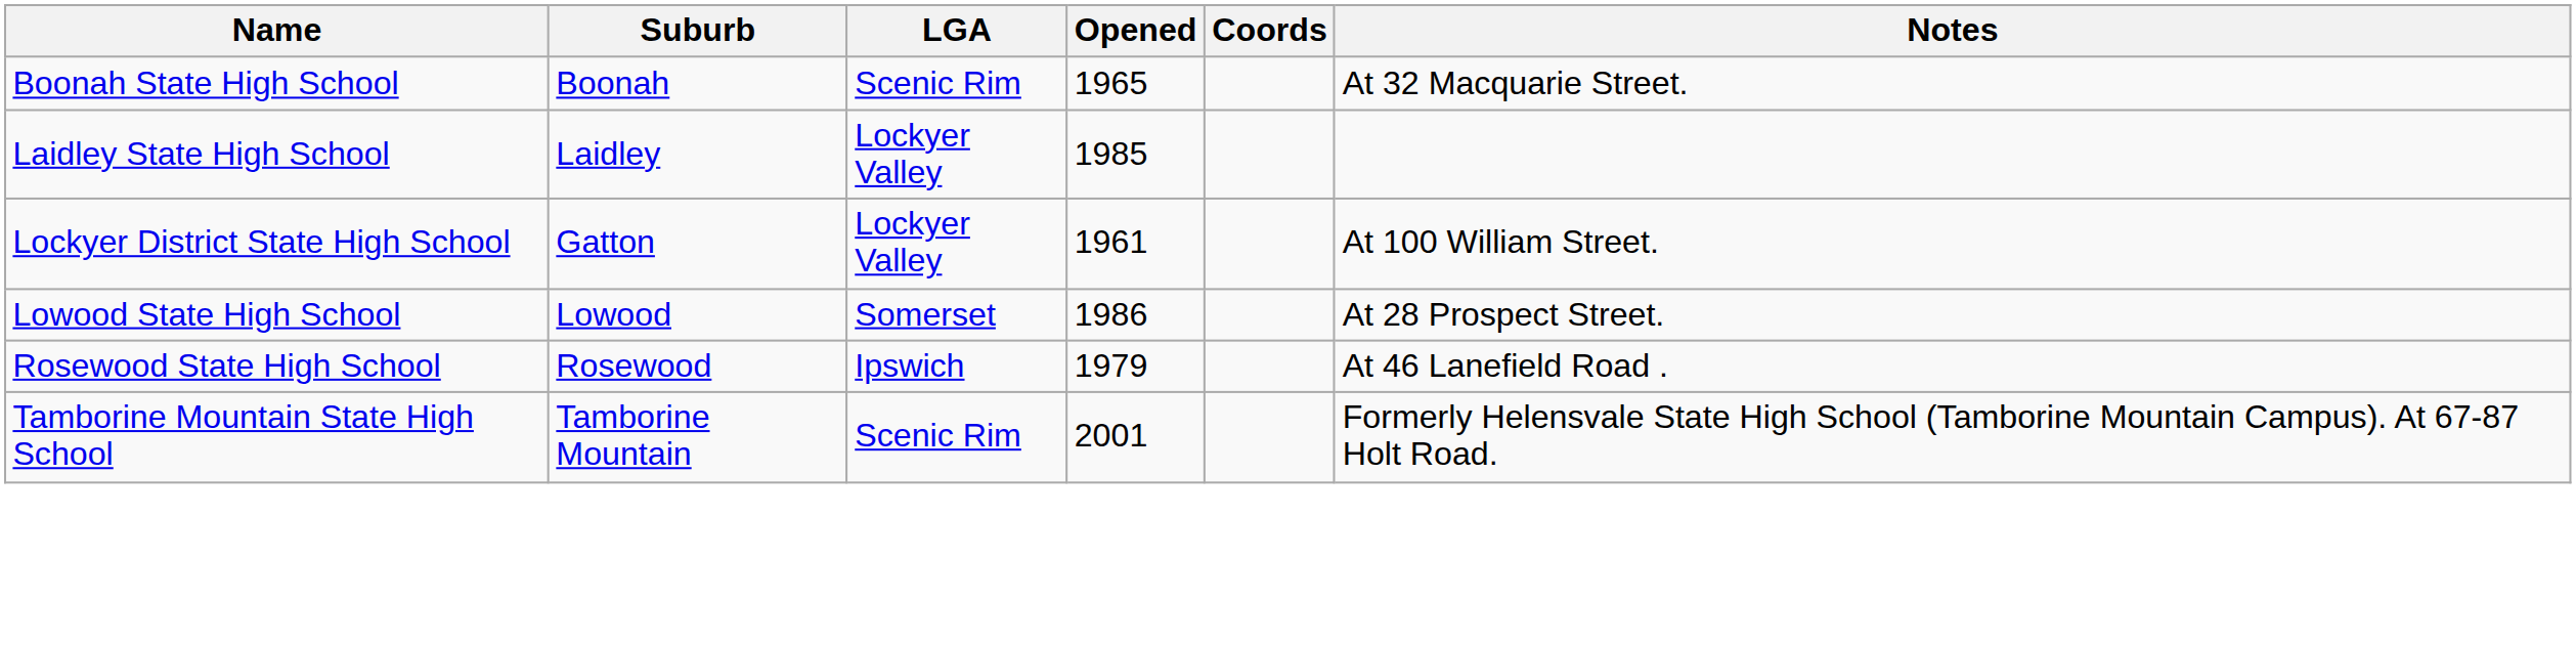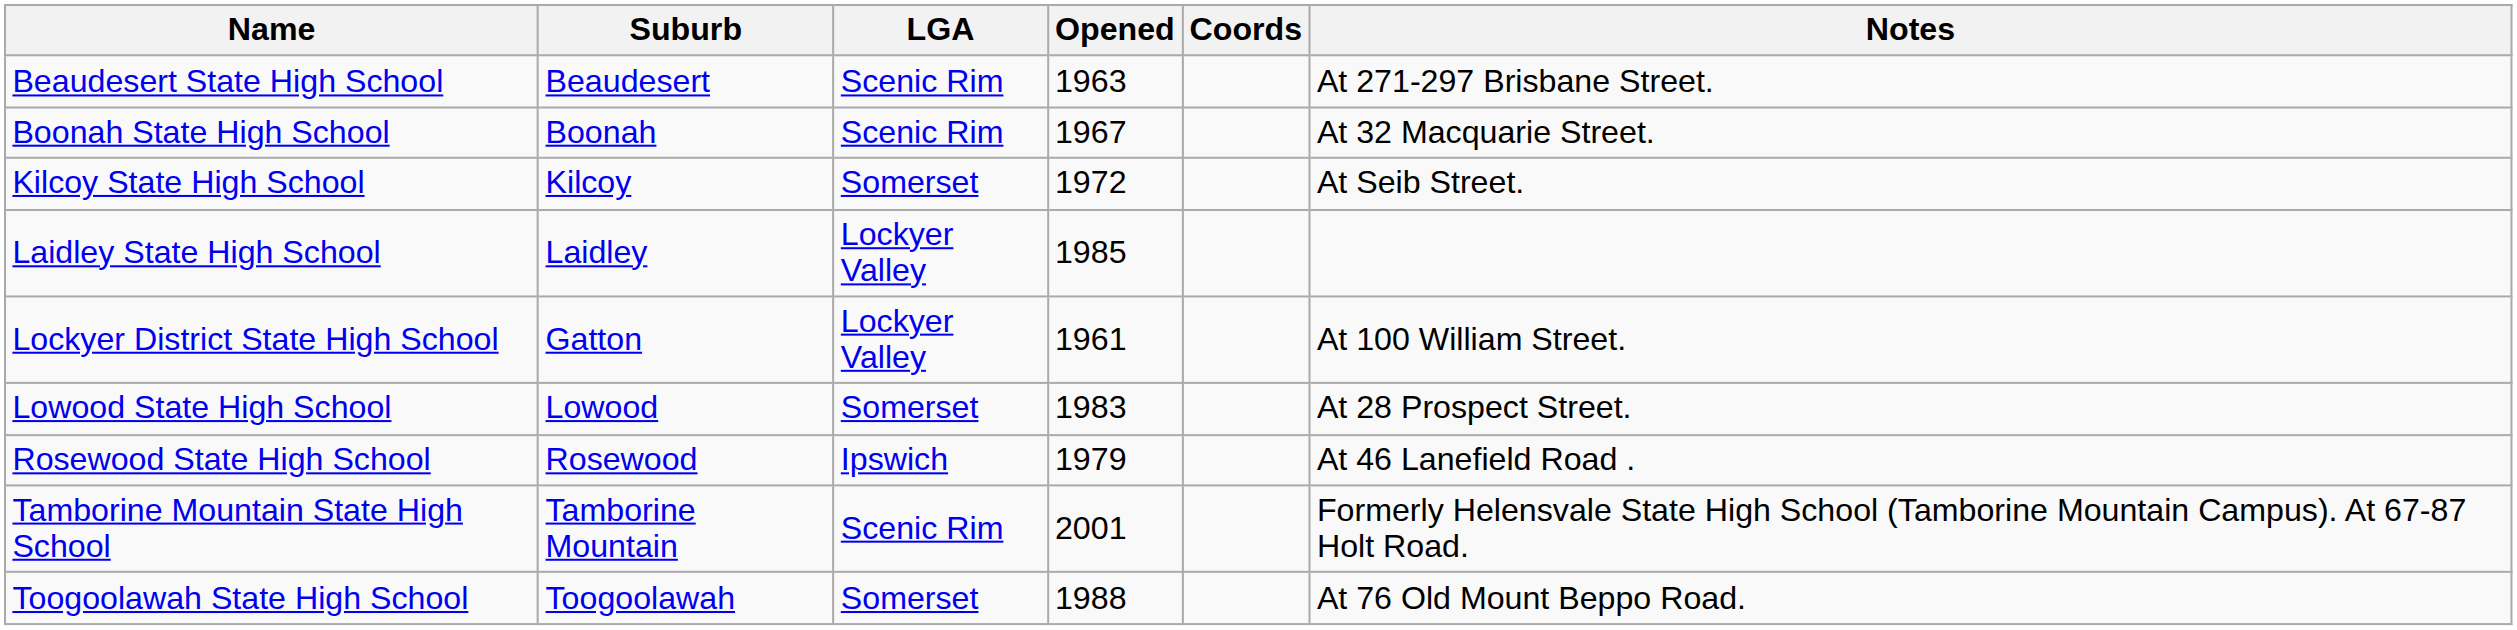 <table class="wikitable sortable">
 <tr>
 <th>Name</th>
 <th>Suburb</th>
 <th>LGA</th>
 <th>Opened</th>
 <th>Coords</th>
 <th>Notes</th>
 </tr>
 <tr>
+<td><a href='#'>Beaudesert State High School</a></td>
+<td><a href='#'>Beaudesert</a></td>
+<td><a href='#'>Scenic Rim</a></td>
+<td>1963</td>
+<td></td>
+<td>At 271-297 Brisbane Street.</td>
+</tr>
+<tr>
 <td><a href='#'>Boonah State High School</a></td>
 <td><a href='#'>Boonah</a></td>
 <td><a href='#'>Scenic Rim</a></td>
-<td>1965</td>
+<td>1967</td>
 <td></td>
 <td>At 32 Macquarie Street.</td>
+</tr>
+<tr>
+<td><a href='#'>Kilcoy State High School</a></td>
+<td><a href='#'>Kilcoy</a></td>
+<td><a href='#'>Somerset</a></td>
+<td>1972</td>
+<td></td>
+<td>At Seib Street.</td>
 </tr>
 <tr>
 <td><a href='#'>Laidley State High School</a></td>
 <td><a href='#'>Laidley</a></td>
 <td><a href='#'>Lockyer Valley</a></td>
 <td>1985</td>
 <td></td>
 <td></td>
 </tr>
 <tr>
 <td><a href='#'>Lockyer District State High School</a></td>
 <td><a href='#'>Gatton</a></td>
 <td><a href='#'>Lockyer Valley</a></td>
 <td>1961</td>
 <td></td>
 <td>At 100 William Street.</td>
 </tr>
 <tr>
 <td><a href='#'>Lowood State High School</a></td>
 <td><a href='#'>Lowood</a></td>
 <td><a href='#'>Somerset</a></td>
-<td>1986</td>
+<td>1983</td>
 <td></td>
 <td>At 28 Prospect Street.</td>
 </tr>
 <tr>
 <td><a href='#'>Rosewood State High School</a></td>
 <td><a href='#'>Rosewood</a></td>
 <td><a href='#'>Ipswich</a></td>
 <td>1979</td>
 <td></td>
 <td>At 46 Lanefield Road .</td>
 </tr>
 <tr>
 <td><a href='#'>Tamborine Mountain State High School</a></td>
 <td><a href='#'>Tamborine Mountain</a></td>
 <td><a href='#'>Scenic Rim</a></td>
 <td>2001</td>
 <td></td>
 <td>Formerly Helensvale State High School (Tamborine Mountain Campus). At 67-87 Holt Road.</td>
 </tr>
+<tr>
+<td><a href='#'>Toogoolawah State High School</a></td>
+<td><a href='#'>Toogoolawah</a></td>
+<td><a href='#'>Somerset</a></td>
+<td>1988</td>
+<td></td>
+<td>At 76 Old Mount Beppo Road.</td>
+</tr>
 </table>
